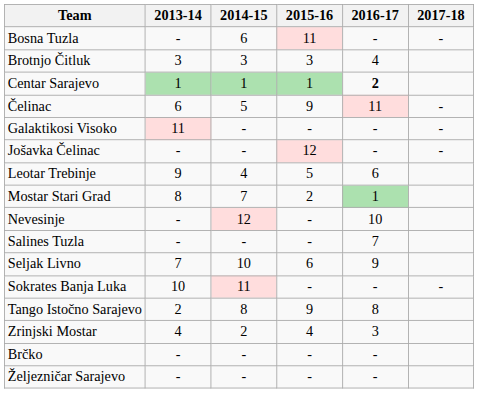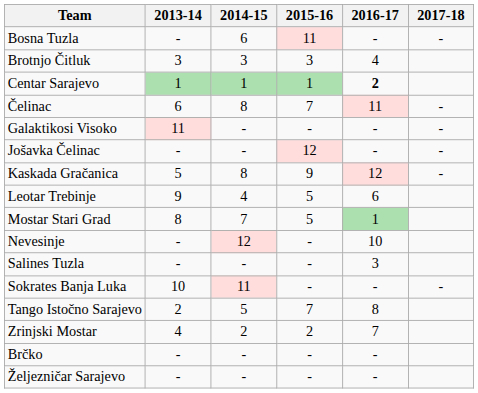 <table class="wikitable sortable" style="text-align: center">
 <tr>
 <th style="width:30%;">Team</th>
 <th style="width:14%;">2013-14</th>
 <th style="width:14%;">2014-15</th>
 <th style="width:14%;">2015-16</th>
 <th style="width:14%;">2016-17</th>
 <th style="width:14%;">2017-18</th>
 </tr>
 <tr>
 <td style="text-align:left;">Bosna Tuzla</td>
 <td>-</td>
 <td>6</td>
 <td bgcolor="#FFDDDD">11</td>
 <td>-</td>
 <td>-</td>
 </tr>
 <tr>
 <td style="text-align:left;">Brotnjo Čitluk</td>
 <td>3</td>
 <td>3</td>
 <td>3</td>
 <td>4</td>
 <td></td>
 </tr>
 <tr>
 <td style="text-align:left;">Centar Sarajevo</td>
 <td bgcolor="#ACE1AF">1</td>
 <td bgcolor="#ACE1AF">1</td>
 <td bgcolor="#ACE1AF">1</td>
 <td><strong>2</strong></td>
 <td></td>
 </tr>
 <tr>
 <td style="text-align:left;">Čelinac</td>
 <td>6</td>
-<td>5</td>
-<td>9</td>
+<td>8</td>
+<td>7</td>
 <td bgcolor="#FFDDDD">11</td>
 <td>-</td>
 </tr>
 <tr>
 <td style="text-align:left;">Galaktikosi Visoko</td>
 <td bgcolor="#FFDDDD">11</td>
 <td>-</td>
 <td>-</td>
 <td>-</td>
 <td>-</td>
 </tr>
 <tr>
 <td style="text-align:left;">Jošavka Čelinac</td>
 <td>-</td>
 <td>-</td>
 <td bgcolor="#FFDDDD">12</td>
 <td>-</td>
 <td>-</td>
 </tr>
 <tr>
+<td style="text-align:left;">Kaskada Gračanica</td>
+<td>5</td>
+<td>8</td>
+<td>9</td>
+<td bgcolor="#FFDDDD">12</td>
+<td>-</td>
+</tr>
+<tr>
 <td style="text-align:left;">Leotar Trebinje</td>
 <td>9</td>
 <td>4</td>
 <td>5</td>
 <td>6</td>
 <td></td>
 </tr>
 <tr>
 <td style="text-align:left;">Mostar Stari Grad</td>
 <td>8</td>
 <td>7</td>
-<td>2</td>
+<td>5</td>
 <td bgcolor="#ACE1AF">1</td>
 <td></td>
 </tr>
 <tr>
 <td style="text-align:left;">Nevesinje</td>
 <td>-</td>
 <td bgcolor="#FFDDDD">12</td>
 <td>-</td>
 <td>10</td>
 <td></td>
 </tr>
 <tr>
 <td style="text-align:left;">Salines Tuzla</td>
 <td>-</td>
 <td>-</td>
 <td>-</td>
-<td>7</td>
-<td></td>
-</tr>
-<tr>
-<td style="text-align:left;">Seljak Livno</td>
-<td>7</td>
-<td>10</td>
-<td>6</td>
-<td>9</td>
+<td>3</td>
 <td></td>
 </tr>
 <tr>
 <td style="text-align:left;">Sokrates Banja Luka</td>
 <td>10</td>
 <td bgcolor="#FFDDDD">11</td>
 <td>-</td>
 <td>-</td>
 <td>-</td>
 </tr>
 <tr>
 <td style="text-align:left;">Tango Istočno Sarajevo</td>
 <td>2</td>
-<td>8</td>
-<td>9</td>
+<td>5</td>
+<td>7</td>
 <td>8</td>
 <td></td>
 </tr>
 <tr>
 <td style="text-align:left;">Zrinjski Mostar</td>
 <td>4</td>
 <td>2</td>
-<td>4</td>
-<td>3</td>
+<td>2</td>
+<td>7</td>
 <td></td>
 </tr>
 <tr>
 <td style="text-align:left;">Brčko</td>
 <td>-</td>
 <td>-</td>
 <td>-</td>
 <td>-</td>
 <td></td>
 </tr>
 <tr>
 <td style="text-align:left;">Željezničar Sarajevo</td>
 <td>-</td>
 <td>-</td>
 <td>-</td>
 <td>-</td>
 <td></td>
 </tr>
 </table>
